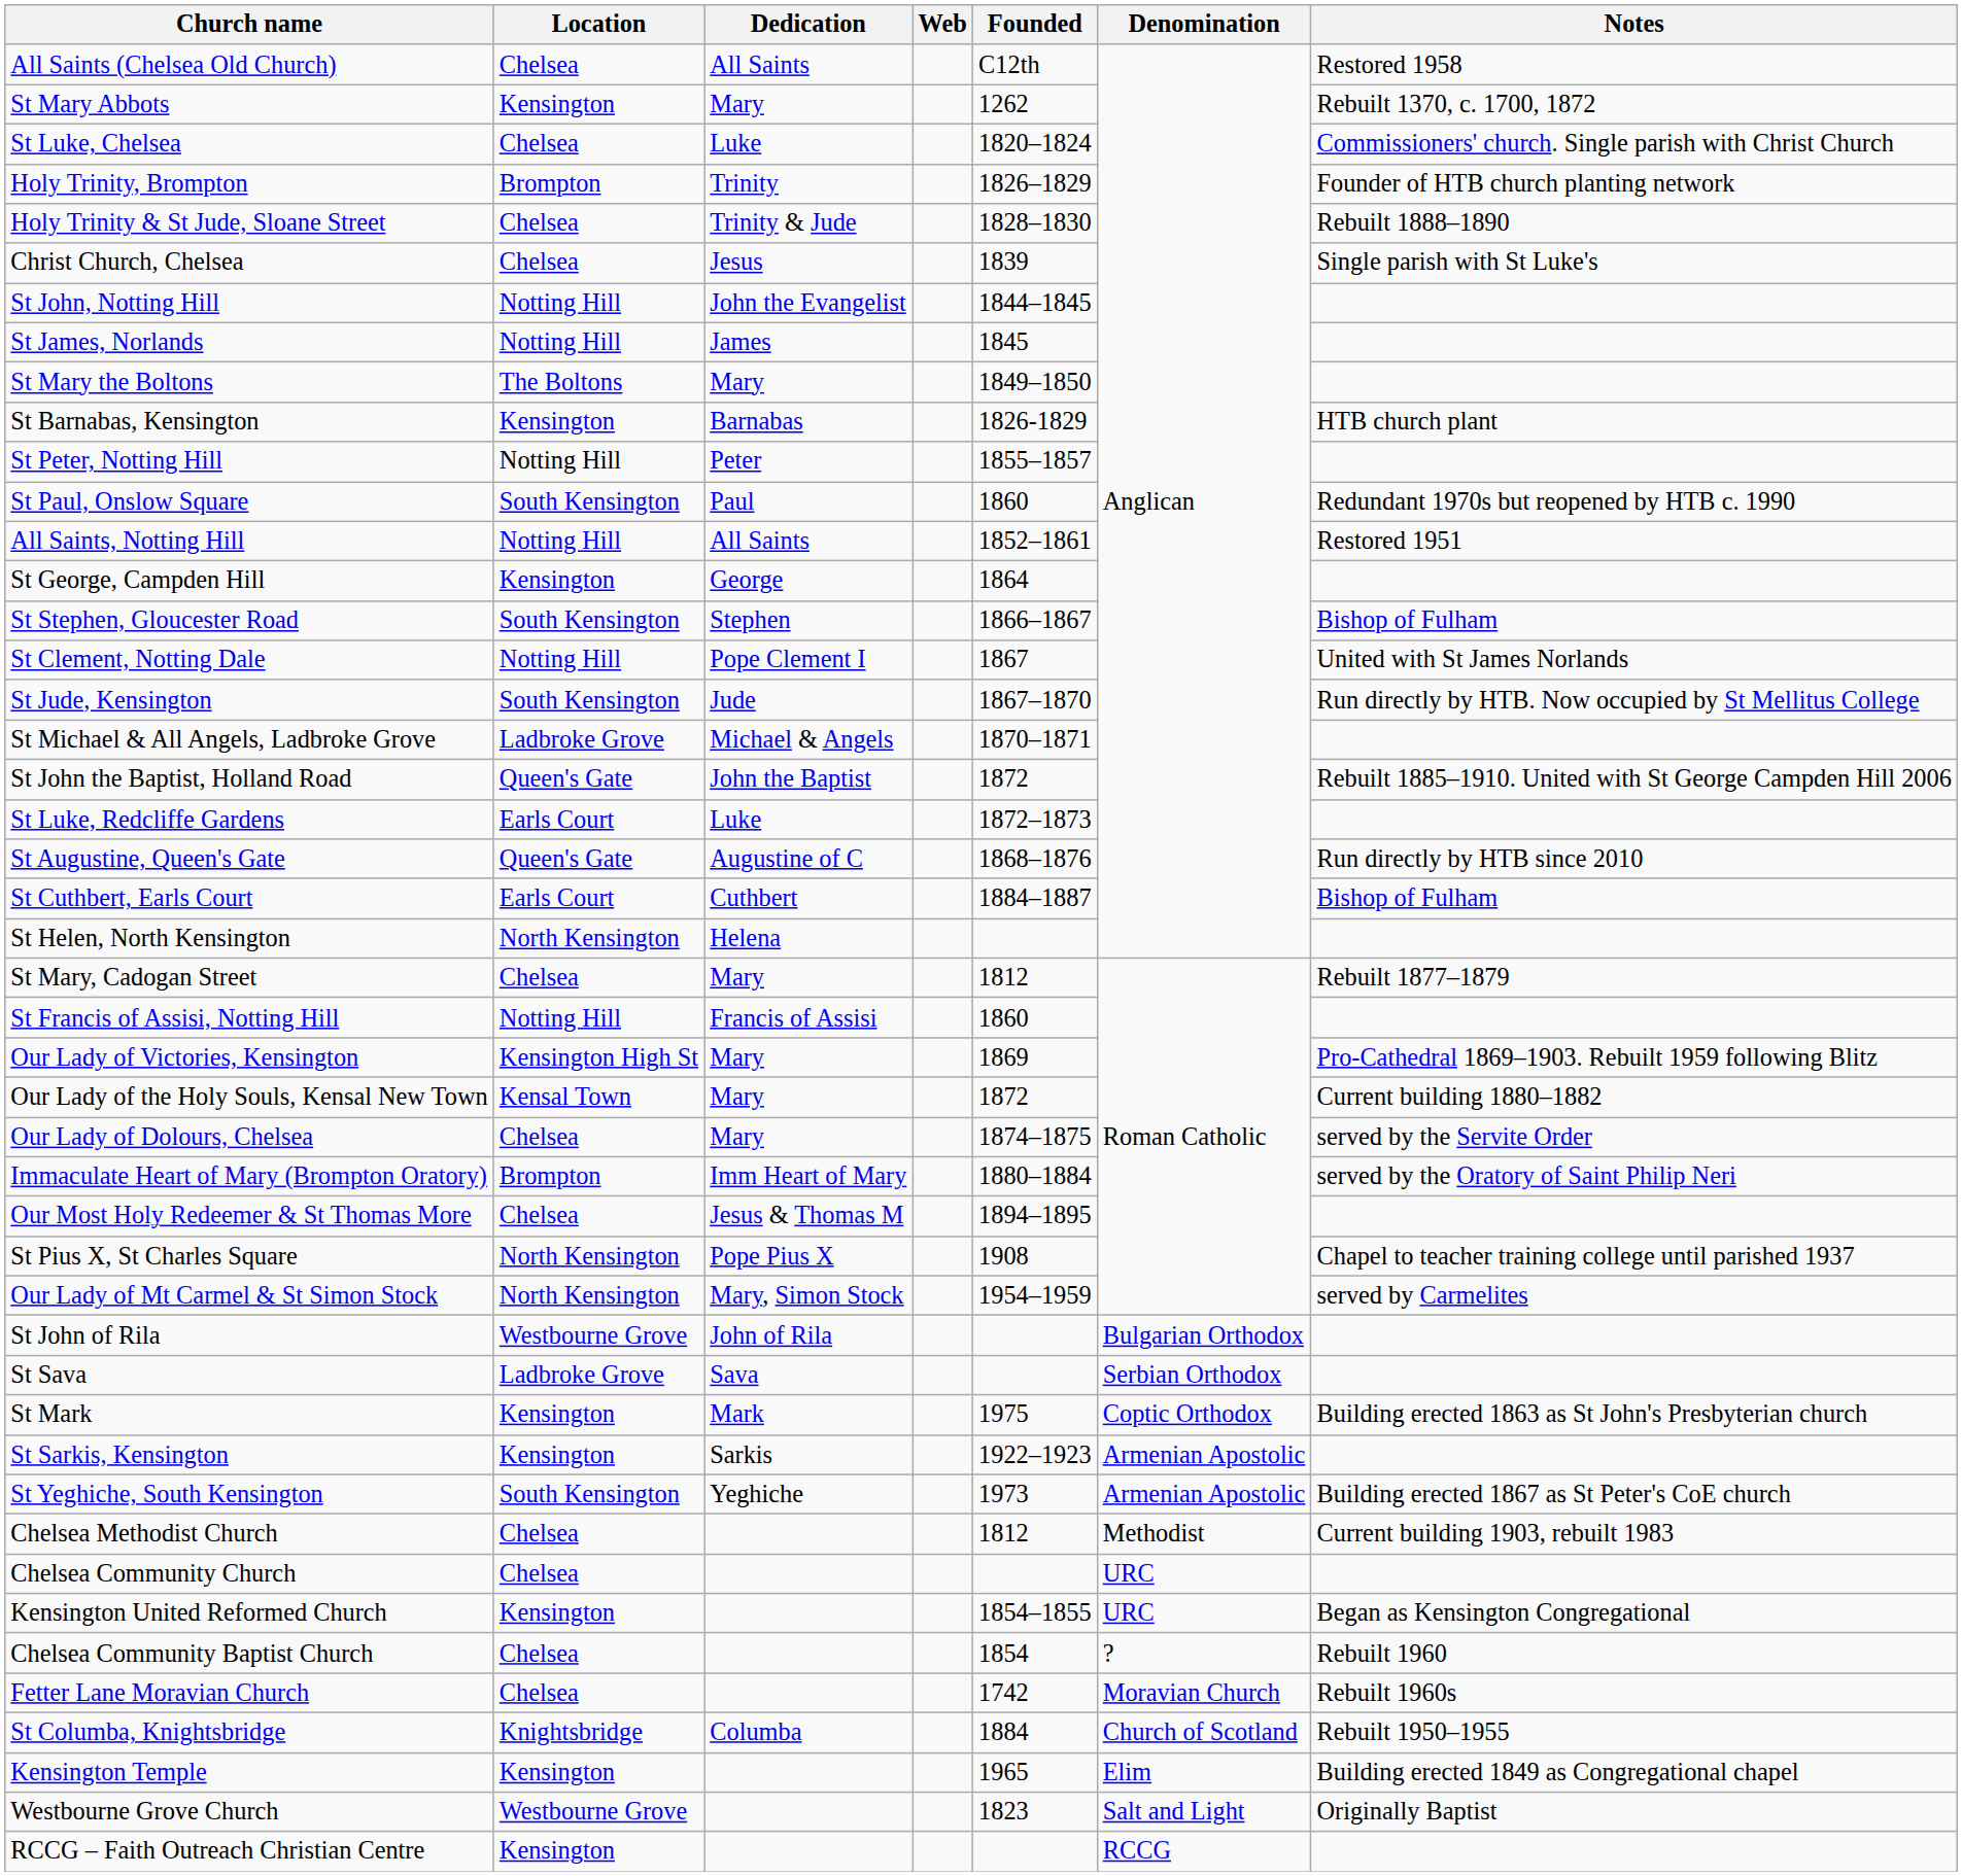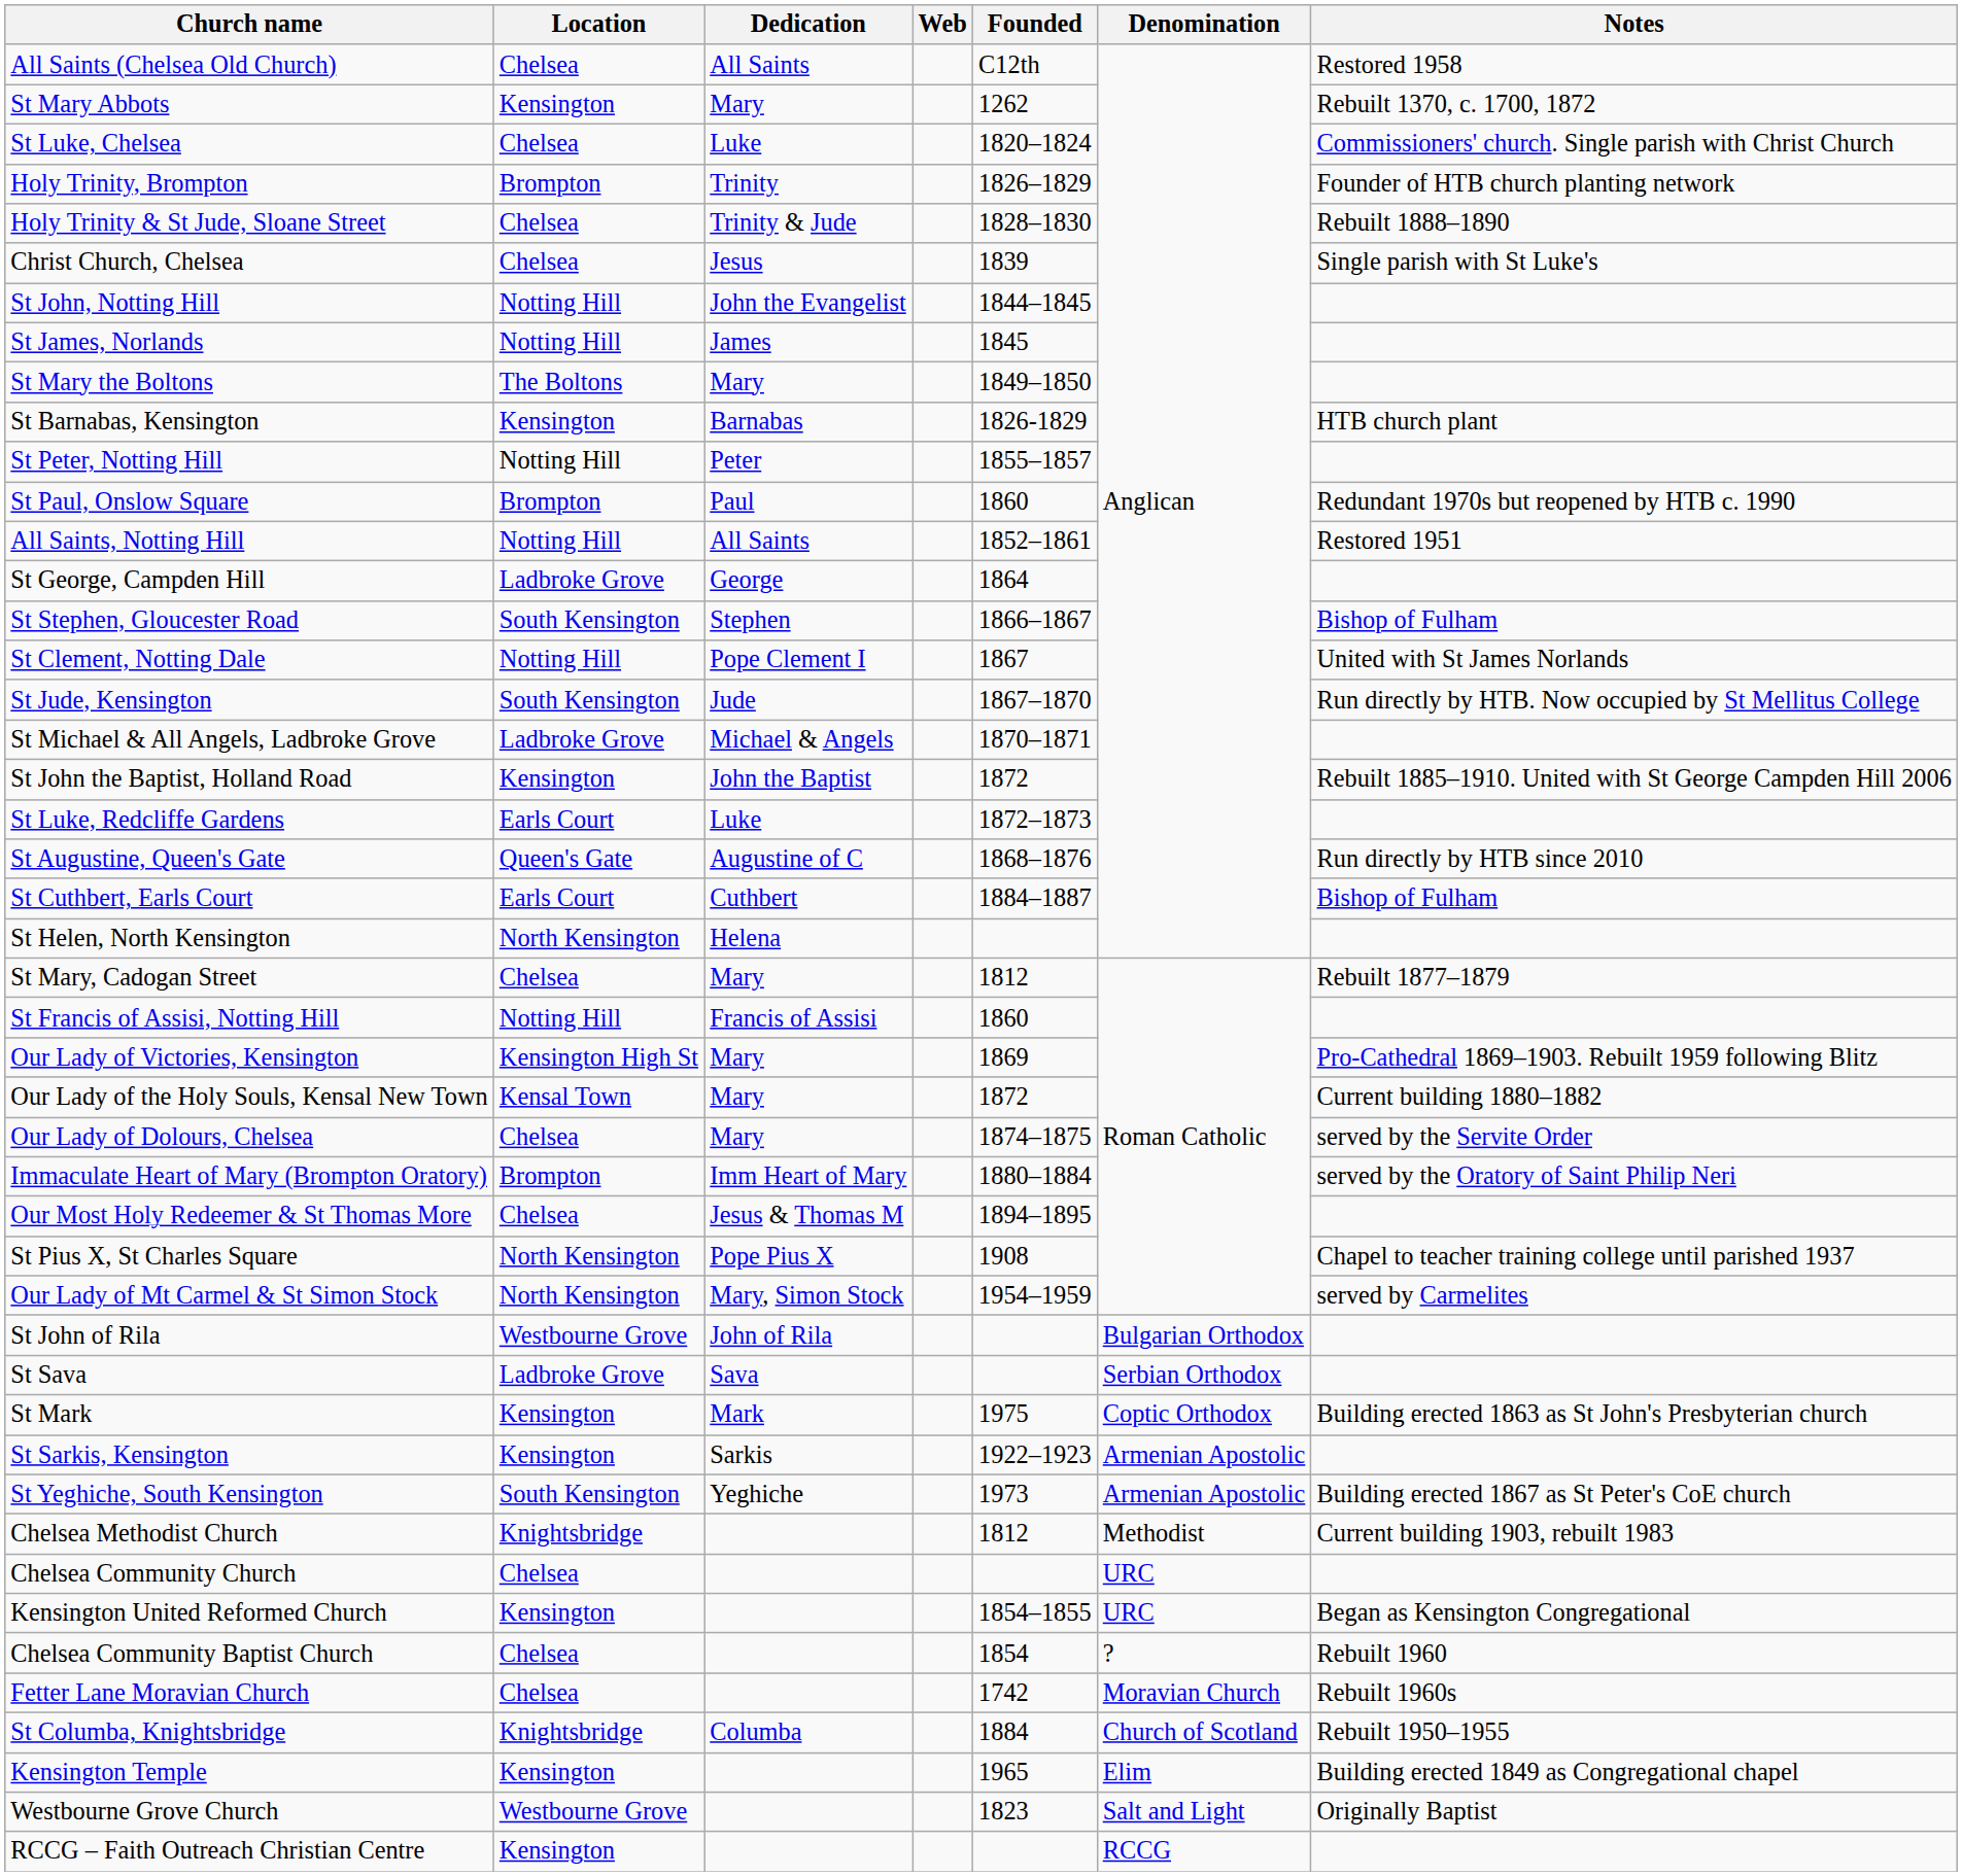 <table class="wikitable sortable">
 <tr>
 <th>Church name</th>
 <th>Location</th>
 <th>Dedication</th>
 <th>Web</th>
 <th>Founded</th>
 <th>Denomination</th>
 <th>Notes</th>
 </tr>
 <tr>
 <td><a href='#'>All Saints (Chelsea Old Church)</a></td>
 <td><a href='#'>Chelsea</a></td>
 <td><a href='#'>All Saints</a></td>
 <td></td>
 <td>C12th</td>
 <td rowspan="23">Anglican</td>
 <td>Restored 1958</td>
 </tr>
 <tr>
 <td><a href='#'>St Mary Abbots</a></td>
 <td><a href='#'>Kensington</a></td>
 <td><a href='#'>Mary</a></td>
 <td></td>
 <td>1262</td>
 <td>Rebuilt 1370, c. 1700, 1872</td>
 </tr>
 <tr>
 <td><a href='#'>St Luke, Chelsea</a></td>
 <td><a href='#'>Chelsea</a></td>
 <td><a href='#'>Luke</a></td>
 <td></td>
 <td>1820–1824</td>
 <td><a href='#'>Commissioners' church</a>. Single parish with Christ Church</td>
 </tr>
 <tr>
 <td><a href='#'>Holy Trinity, Brompton</a></td>
 <td><a href='#'>Brompton</a></td>
 <td><a href='#'>Trinity</a></td>
 <td></td>
 <td>1826–1829</td>
 <td>Founder of HTB church planting network</td>
 </tr>
 <tr>
 <td><a href='#'>Holy Trinity & St Jude, Sloane Street</a></td>
 <td><a href='#'>Chelsea</a></td>
 <td><a href='#'>Trinity</a> & <a href='#'>Jude</a></td>
 <td></td>
 <td>1828–1830</td>
 <td>Rebuilt 1888–1890</td>
 </tr>
 <tr>
 <td>Christ Church, Chelsea</td>
 <td><a href='#'>Chelsea</a></td>
 <td><a href='#'>Jesus</a></td>
 <td></td>
 <td>1839</td>
 <td>Single parish with St Luke's</td>
 </tr>
 <tr>
 <td><a href='#'>St John, Notting Hill</a></td>
 <td><a href='#'>Notting Hill</a></td>
 <td><a href='#'>John the Evangelist</a></td>
 <td></td>
 <td>1844–1845</td>
 <td></td>
 </tr>
 <tr>
 <td><a href='#'>St James, Norlands</a></td>
 <td><a href='#'>Notting Hill</a></td>
 <td><a href='#'>James</a></td>
 <td></td>
 <td>1845</td>
 <td></td>
 </tr>
 <tr>
 <td><a href='#'>St Mary the Boltons</a></td>
 <td><a href='#'>The Boltons</a></td>
 <td><a href='#'>Mary</a></td>
 <td></td>
 <td>1849–1850</td>
 <td></td>
 </tr>
 <tr>
 <td>St Barnabas, Kensington</td>
 <td><a href='#'>Kensington</a></td>
 <td><a href='#'>Barnabas</a></td>
 <td></td>
 <td>1826-1829</td>
 <td>HTB church plant</td>
 </tr>
 <tr>
 <td><a href='#'>St Peter, Notting Hill</a></td>
 <td>Notting Hill</td>
 <td><a href='#'>Peter</a></td>
 <td></td>
 <td>1855–1857</td>
 <td></td>
 </tr>
 <tr>
 <td><a href='#'>St Paul, Onslow Square</a></td>
-<td><a href='#'>South Kensington</a></td>
+<td><a href='#'>Brompton</a></td>
 <td><a href='#'>Paul</a></td>
 <td></td>
 <td>1860</td>
 <td>Redundant 1970s but reopened by HTB c. 1990</td>
 </tr>
 <tr>
 <td><a href='#'>All Saints, Notting Hill</a></td>
 <td><a href='#'>Notting Hill</a></td>
 <td><a href='#'>All Saints</a></td>
 <td></td>
 <td>1852–1861</td>
 <td>Restored 1951</td>
 </tr>
 <tr>
 <td>St George, Campden Hill</td>
-<td><a href='#'>Kensington</a></td>
+<td><a href='#'>Ladbroke Grove</a></td>
 <td><a href='#'>George</a></td>
 <td></td>
 <td>1864</td>
 <td></td>
 </tr>
 <tr>
 <td><a href='#'>St Stephen, Gloucester Road</a></td>
 <td><a href='#'>South Kensington</a></td>
 <td><a href='#'>Stephen</a></td>
 <td></td>
 <td>1866–1867</td>
 <td><a href='#'>Bishop of Fulham</a></td>
 </tr>
 <tr>
 <td><a href='#'>St Clement, Notting Dale</a></td>
 <td><a href='#'>Notting Hill</a></td>
 <td><a href='#'>Pope Clement I</a></td>
 <td></td>
 <td>1867</td>
 <td>United with St James Norlands</td>
 </tr>
 <tr>
 <td><a href='#'>St Jude, Kensington</a></td>
 <td><a href='#'>South Kensington</a></td>
 <td><a href='#'>Jude</a></td>
 <td></td>
 <td>1867–1870</td>
 <td>Run directly by HTB. Now occupied by <a href='#'>St Mellitus College</a></td>
 </tr>
 <tr>
 <td>St Michael & All Angels, Ladbroke Grove</td>
 <td><a href='#'>Ladbroke Grove</a></td>
 <td><a href='#'>Michael</a> & <a href='#'>Angels</a></td>
 <td><br></td>
 <td>1870–1871</td>
 <td></td>
 </tr>
 <tr>
 <td>St John the Baptist, Holland Road</td>
-<td><a href='#'>Queen's Gate</a></td>
+<td><a href='#'>Kensington</a></td>
 <td><a href='#'>John the Baptist</a></td>
 <td></td>
 <td>1872</td>
 <td>Rebuilt 1885–1910. United with St George Campden Hill 2006</td>
 </tr>
 <tr>
 <td><a href='#'>St Luke, Redcliffe Gardens</a></td>
 <td><a href='#'>Earls Court</a></td>
 <td><a href='#'>Luke</a></td>
 <td></td>
 <td>1872–1873</td>
 <td></td>
 </tr>
 <tr>
 <td><a href='#'>St Augustine, Queen's Gate</a></td>
 <td><a href='#'>Queen's Gate</a></td>
 <td><a href='#'>Augustine of C</a></td>
 <td></td>
 <td>1868–1876</td>
 <td>Run directly by HTB since 2010</td>
 </tr>
 <tr>
 <td><a href='#'>St Cuthbert, Earls Court</a></td>
 <td><a href='#'>Earls Court</a></td>
 <td><a href='#'>Cuthbert</a></td>
 <td></td>
 <td>1884–1887</td>
 <td><a href='#'>Bishop of Fulham</a></td>
 </tr>
 <tr>
 <td>St Helen, North Kensington</td>
 <td><a href='#'>North Kensington</a></td>
 <td><a href='#'>Helena</a></td>
 <td></td>
 <td></td>
 <td></td>
 </tr>
 <tr>
 <td>St Mary, Cadogan Street</td>
 <td><a href='#'>Chelsea</a></td>
 <td><a href='#'>Mary</a></td>
 <td></td>
 <td>1812</td>
 <td rowspan="9">Roman Catholic</td>
 <td>Rebuilt 1877–1879</td>
 </tr>
 <tr>
 <td><a href='#'>St Francis of Assisi, Notting Hill</a></td>
 <td><a href='#'>Notting Hill</a></td>
 <td><a href='#'>Francis of Assisi</a></td>
 <td></td>
 <td>1860</td>
 <td></td>
 </tr>
 <tr>
 <td><a href='#'>Our Lady of Victories, Kensington</a></td>
 <td><a href='#'>Kensington High St</a></td>
 <td><a href='#'>Mary</a></td>
 <td></td>
 <td>1869</td>
 <td><a href='#'>Pro-Cathedral</a> 1869–1903. Rebuilt 1959 following Blitz</td>
 </tr>
 <tr>
 <td>Our Lady of the Holy Souls, Kensal New Town</td>
 <td><a href='#'>Kensal Town</a></td>
 <td><a href='#'>Mary</a></td>
 <td></td>
 <td>1872</td>
 <td>Current building 1880–1882</td>
 </tr>
 <tr>
 <td><a href='#'>Our Lady of Dolours, Chelsea</a></td>
 <td><a href='#'>Chelsea</a></td>
 <td><a href='#'>Mary</a></td>
 <td></td>
 <td>1874–1875</td>
 <td>served by the <a href='#'>Servite Order</a></td>
 </tr>
 <tr>
 <td><a href='#'>Immaculate Heart of Mary (Brompton Oratory)</a></td>
 <td><a href='#'>Brompton</a></td>
 <td><a href='#'>Imm Heart of Mary</a></td>
 <td></td>
 <td>1880–1884</td>
 <td>served by the <a href='#'>Oratory of Saint Philip Neri</a></td>
 </tr>
 <tr>
 <td><a href='#'>Our Most Holy Redeemer & St Thomas More</a></td>
 <td><a href='#'>Chelsea</a></td>
 <td><a href='#'>Jesus</a> & <a href='#'>Thomas M</a></td>
 <td></td>
 <td>1894–1895</td>
 <td></td>
 </tr>
 <tr>
 <td>St Pius X, St Charles Square</td>
 <td><a href='#'>North Kensington</a></td>
 <td><a href='#'>Pope Pius X</a></td>
 <td></td>
 <td>1908</td>
 <td>Chapel to teacher training college until parished 1937</td>
 </tr>
 <tr>
 <td><a href='#'>Our Lady of Mt Carmel & St Simon Stock</a></td>
 <td><a href='#'>North Kensington</a></td>
 <td><a href='#'>Mary</a>, <a href='#'>Simon Stock</a></td>
 <td></td>
 <td>1954–1959</td>
 <td>served by <a href='#'>Carmelites</a></td>
 </tr>
 <tr>
 <td>St John of Rila</td>
 <td><a href='#'>Westbourne Grove</a></td>
 <td><a href='#'>John of Rila</a></td>
 <td></td>
 <td></td>
 <td><a href='#'>Bulgarian Orthodox</a></td>
 <td></td>
 </tr>
 <tr>
 <td>St Sava</td>
 <td><a href='#'>Ladbroke Grove</a></td>
 <td><a href='#'>Sava</a></td>
 <td></td>
 <td></td>
 <td><a href='#'>Serbian Orthodox</a></td>
 <td></td>
 </tr>
 <tr>
 <td>St Mark</td>
 <td><a href='#'>Kensington</a></td>
 <td><a href='#'>Mark</a></td>
 <td></td>
 <td>1975</td>
 <td><a href='#'>Coptic Orthodox</a></td>
 <td>Building erected 1863 as St John's Presbyterian church</td>
 </tr>
 <tr>
 <td><a href='#'>St Sarkis, Kensington</a></td>
 <td><a href='#'>Kensington</a></td>
 <td>Sarkis</td>
 <td><br></td>
 <td>1922–1923</td>
 <td><a href='#'>Armenian Apostolic</a></td>
 <td></td>
 </tr>
 <tr>
 <td><a href='#'>St Yeghiche, South Kensington</a></td>
 <td><a href='#'>South Kensington</a></td>
 <td>Yeghiche</td>
 <td></td>
 <td>1973</td>
 <td><a href='#'>Armenian Apostolic</a></td>
 <td>Building erected 1867 as St Peter's CoE church</td>
 </tr>
 <tr>
 <td>Chelsea Methodist Church</td>
-<td><a href='#'>Chelsea</a></td>
+<td><a href='#'>Knightsbridge</a></td>
 <td></td>
 <td></td>
 <td>1812</td>
 <td>Methodist</td>
 <td>Current building 1903, rebuilt 1983</td>
 </tr>
 <tr>
 <td>Chelsea Community Church</td>
 <td><a href='#'>Chelsea</a></td>
 <td></td>
 <td></td>
 <td></td>
 <td><a href='#'>URC</a></td>
 <td></td>
 </tr>
 <tr>
 <td>Kensington United Reformed Church</td>
 <td><a href='#'>Kensington</a></td>
 <td></td>
 <td></td>
 <td>1854–1855</td>
 <td><a href='#'>URC</a></td>
 <td>Began as Kensington Congregational</td>
 </tr>
 <tr>
 <td>Chelsea Community Baptist Church</td>
 <td><a href='#'>Chelsea</a></td>
 <td></td>
 <td></td>
 <td>1854</td>
 <td>?</td>
 <td>Rebuilt 1960</td>
 </tr>
 <tr>
 <td><a href='#'>Fetter Lane Moravian Church</a></td>
 <td><a href='#'>Chelsea</a></td>
 <td></td>
 <td></td>
 <td>1742</td>
 <td><a href='#'>Moravian Church</a></td>
 <td>Rebuilt 1960s</td>
 </tr>
 <tr>
 <td><a href='#'>St Columba, Knightsbridge</a></td>
 <td><a href='#'>Knightsbridge</a></td>
 <td><a href='#'>Columba</a></td>
 <td></td>
 <td>1884</td>
 <td><a href='#'>Church of Scotland</a></td>
 <td>Rebuilt 1950–1955</td>
 </tr>
 <tr>
 <td><a href='#'>Kensington Temple</a></td>
 <td><a href='#'>Kensington</a></td>
 <td></td>
 <td></td>
 <td>1965</td>
 <td><a href='#'>Elim</a></td>
 <td>Building erected 1849 as Congregational chapel</td>
 </tr>
 <tr>
 <td>Westbourne Grove Church</td>
 <td><a href='#'>Westbourne Grove</a></td>
 <td></td>
 <td></td>
 <td>1823</td>
 <td><a href='#'>Salt and Light</a></td>
 <td>Originally Baptist</td>
 </tr>
 <tr>
 <td>RCCG – Faith Outreach Christian Centre</td>
 <td><a href='#'>Kensington</a></td>
 <td></td>
 <td></td>
 <td></td>
 <td><a href='#'>RCCG</a></td>
 <td></td>
 </tr>
 </table>
